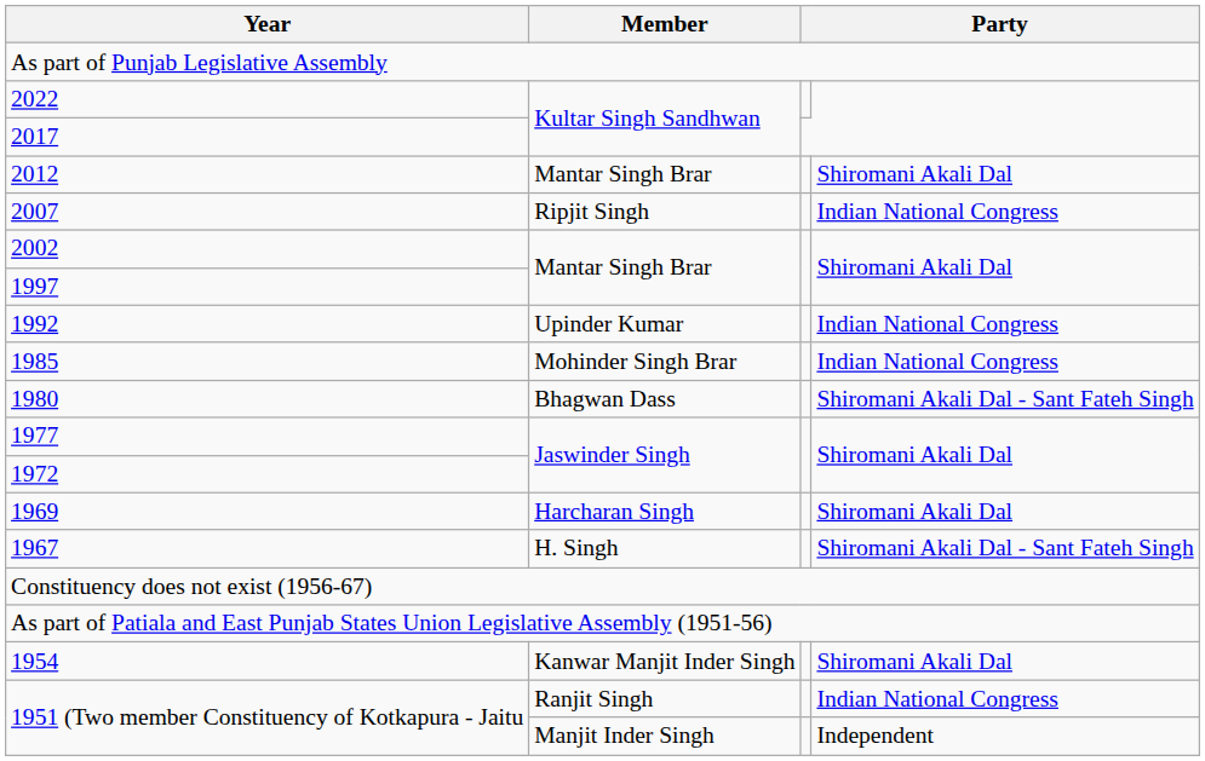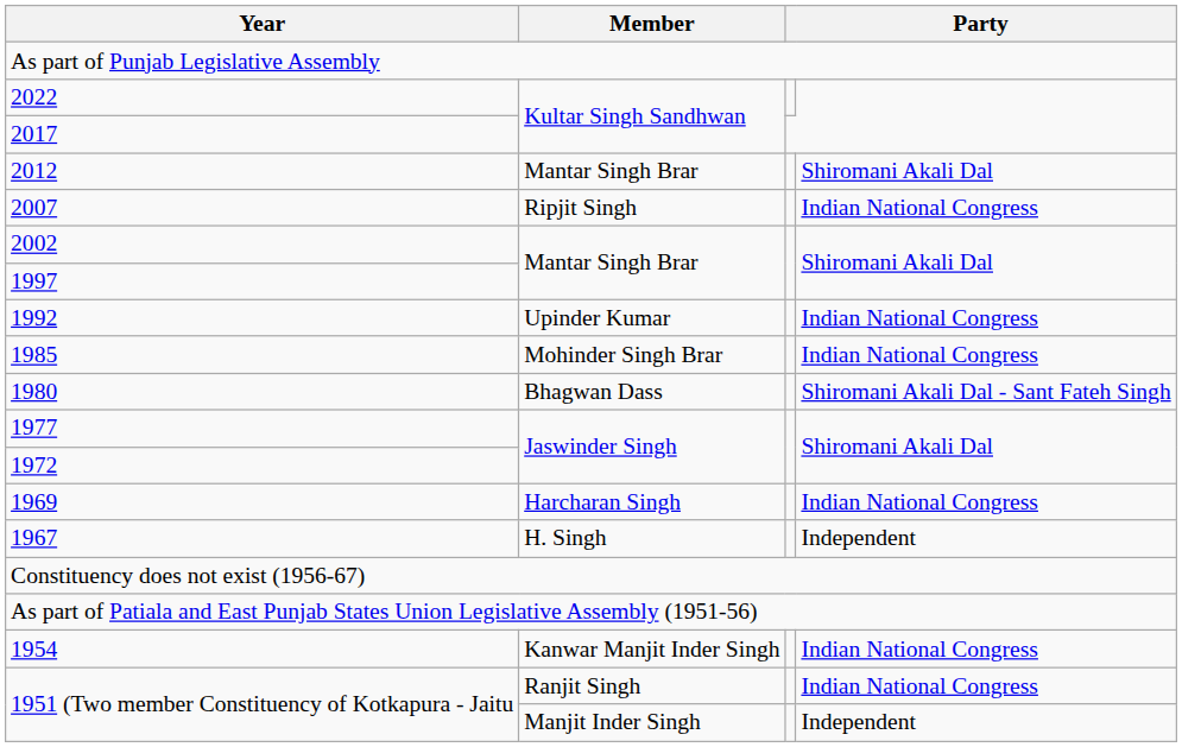 <table class="wikitable sortable">
 <tr>
 <th>Year</th>
 <th>Member</th>
 <th colspan="2">Party</th>
 </tr>
 <tr>
 <td colspan="4">As part of <a href='#'>Punjab Legislative Assembly</a></td>
 </tr>
 <tr>
 <td><a href='#'>2022</a></td>
 <td rowspan=2><a href='#'>Kultar Singh Sandhwan</a></td>
 <td></td>
 </tr>
 <tr>
 <td><a href='#'>2017</a></td>
 </tr>
 <tr>
 <td><a href='#'>2012</a></td>
 <td>Mantar Singh Brar</td>
 <td></td>
 <td><a href='#'>Shiromani Akali Dal</a></td>
 </tr>
 <tr>
 <td><a href='#'>2007</a></td>
 <td>Ripjit Singh</td>
 <td></td>
 <td><a href='#'>Indian National Congress</a></td>
 </tr>
 <tr>
 <td><a href='#'>2002</a></td>
 <td rowspan="2">Mantar Singh Brar</td>
 <td rowspan="2"></td>
 <td rowspan="2"><a href='#'>Shiromani Akali Dal</a></td>
 </tr>
 <tr>
 <td><a href='#'>1997</a></td>
 </tr>
 <tr>
 <td><a href='#'>1992</a></td>
 <td>Upinder Kumar</td>
 <td></td>
 <td><a href='#'>Indian National Congress</a></td>
 </tr>
 <tr>
 <td><a href='#'>1985</a></td>
 <td>Mohinder Singh Brar</td>
 <td></td>
 <td><a href='#'>Indian National Congress</a></td>
 </tr>
 <tr>
 <td><a href='#'>1980</a></td>
 <td>Bhagwan Dass</td>
 <td></td>
 <td><a href='#'>Shiromani Akali Dal - Sant Fateh Singh</a></td>
 </tr>
 <tr>
 <td><a href='#'>1977</a></td>
 <td rowspan="2"><a href='#'>Jaswinder Singh</a></td>
 <td rowspan="2"></td>
 <td rowspan="2"><a href='#'>Shiromani Akali Dal</a></td>
 </tr>
 <tr>
 <td><a href='#'>1972</a></td>
 </tr>
 <tr>
 <td><a href='#'>1969</a></td>
 <td><a href='#'>Harcharan Singh</a></td>
 <td></td>
-<td><a href='#'>Shiromani Akali Dal</a></td>
+<td><a href='#'>Indian National Congress</a></td>
 </tr>
 <tr>
 <td><a href='#'>1967</a></td>
 <td>H. Singh</td>
 <td></td>
-<td><a href='#'>Shiromani Akali Dal - Sant Fateh Singh</a></td>
+<td>Independent</td>
 </tr>
 <tr>
 <td colspan="4">Constituency does not exist (1956-67)</td>
 </tr>
 <tr>
 <td colspan="4">As part of <a href='#'>Patiala and East Punjab States Union Legislative Assembly</a> (1951-56)</td>
 </tr>
 <tr>
 <td><a href='#'>1954</a></td>
 <td>Kanwar Manjit Inder Singh</td>
 <td></td>
-<td><a href='#'>Shiromani Akali Dal</a></td>
+<td><a href='#'>Indian National Congress</a></td>
 </tr>
 <tr>
 <td rowspan="2"><a href='#'>1951</a> (Two member Constituency of Kotkapura - Jaitu</td>
 <td>Ranjit Singh</td>
 <td></td>
 <td><a href='#'>Indian National Congress</a></td>
 </tr>
 <tr>
 <td>Manjit Inder Singh</td>
 <td></td>
 <td>Independent</td>
 </tr>
 </table>
